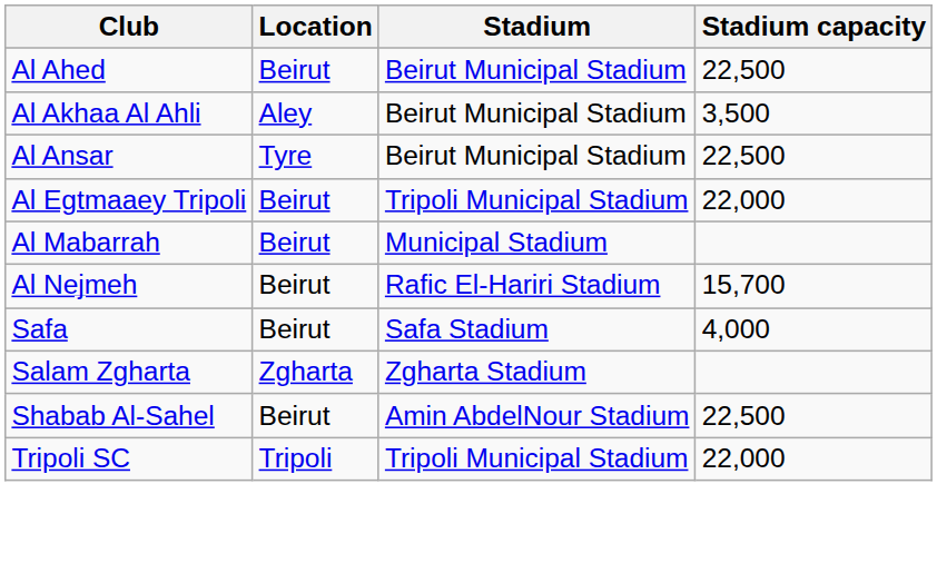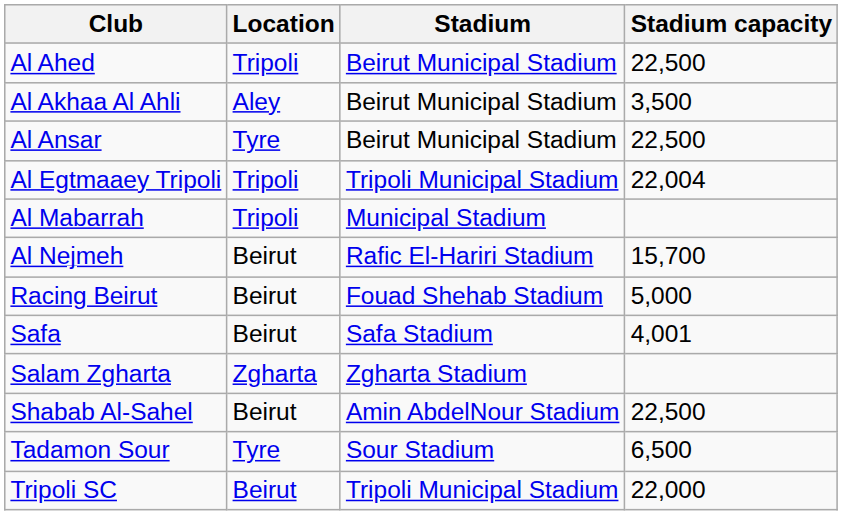 <table class="wikitable sortable">
 <tr>
 <th>Club</th>
 <th>Location</th>
 <th>Stadium</th>
 <th>Stadium capacity</th>
 </tr>
 <tr>
 <td><a href='#'>Al Ahed</a></td>
-<td><a href='#'>Beirut</a></td>
+<td><a href='#'>Tripoli</a></td>
 <td><a href='#'>Beirut Municipal Stadium</a></td>
 <td>22,500</td>
 </tr>
 <tr>
 <td><a href='#'>Al Akhaa Al Ahli</a></td>
 <td><a href='#'>Aley</a></td>
 <td>Beirut Municipal Stadium</td>
 <td>3,500</td>
 </tr>
 <tr>
 <td><a href='#'>Al Ansar</a></td>
 <td><a href='#'>Tyre</a></td>
 <td>Beirut Municipal Stadium</td>
 <td>22,500</td>
 </tr>
 <tr>
 <td><a href='#'>Al Egtmaaey Tripoli</a></td>
-<td><a href='#'>Beirut</a></td>
+<td><a href='#'>Tripoli</a></td>
 <td><a href='#'>Tripoli Municipal Stadium</a></td>
-<td>22,000</td>
+<td>22,004</td>
 </tr>
 <tr>
 <td><a href='#'>Al Mabarrah</a></td>
-<td><a href='#'>Beirut</a></td>
+<td><a href='#'>Tripoli</a></td>
 <td><a href='#'>Municipal Stadium</a></td>
 <td></td>
 </tr>
 <tr>
 <td><a href='#'>Al Nejmeh</a></td>
 <td>Beirut</td>
 <td><a href='#'>Rafic El-Hariri Stadium</a></td>
 <td>15,700</td>
 </tr>
 <tr>
+<td><a href='#'>Racing Beirut</a></td>
+<td>Beirut</td>
+<td><a href='#'>Fouad Shehab Stadium</a></td>
+<td>5,000</td>
+</tr>
+<tr>
 <td><a href='#'>Safa</a></td>
 <td>Beirut</td>
 <td><a href='#'>Safa Stadium</a></td>
-<td>4,000</td>
+<td>4,001</td>
 </tr>
 <tr>
 <td><a href='#'>Salam Zgharta</a></td>
 <td><a href='#'>Zgharta</a></td>
 <td><a href='#'>Zgharta Stadium</a></td>
 <td></td>
 </tr>
 <tr>
 <td><a href='#'>Shabab Al-Sahel</a></td>
 <td>Beirut</td>
 <td><a href='#'>Amin AbdelNour Stadium</a></td>
 <td>22,500</td>
 </tr>
 <tr>
+<td><a href='#'>Tadamon Sour</a></td>
+<td><a href='#'>Tyre</a></td>
+<td><a href='#'>Sour Stadium</a></td>
+<td>6,500</td>
+</tr>
+<tr>
 <td><a href='#'>Tripoli SC</a></td>
-<td><a href='#'>Tripoli</a></td>
+<td><a href='#'>Beirut</a></td>
 <td><a href='#'>Tripoli Municipal Stadium</a></td>
 <td>22,000</td>
 </tr>
 </table>
